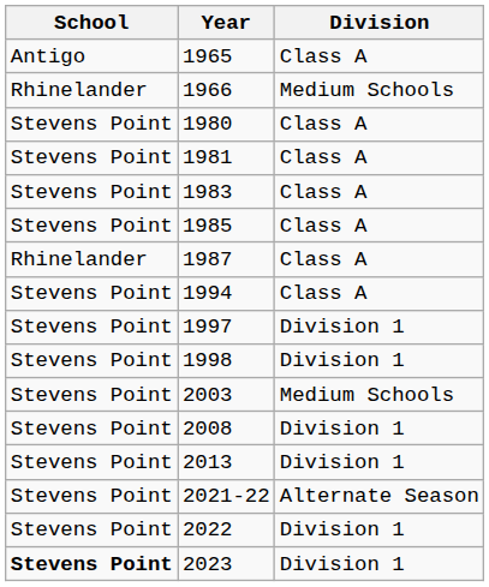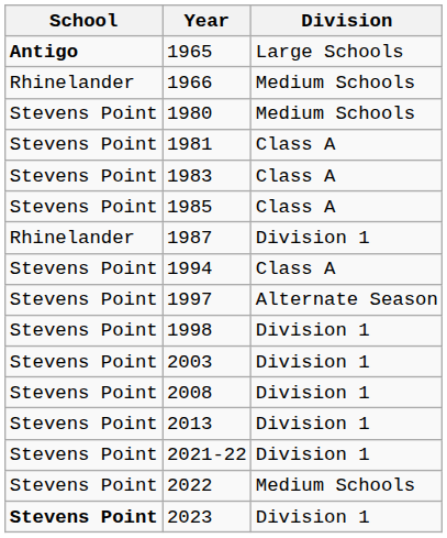 <table class="wikitable">
 <tr>
 <th>School</th>
 <th>Year</th>
 <th>Division</th>
 </tr>
 <tr>
-<td>Antigo</td>
+<td><strong>Antigo</strong></td>
 <td>1965</td>
-<td>Class A</td>
+<td>Large Schools</td>
 </tr>
 <tr>
 <td>Rhinelander</td>
 <td>1966</td>
 <td>Medium Schools</td>
 </tr>
 <tr>
 <td>Stevens Point</td>
 <td>1980</td>
-<td>Class A</td>
+<td>Medium Schools</td>
 </tr>
 <tr>
 <td>Stevens Point</td>
 <td>1981</td>
 <td>Class A</td>
 </tr>
 <tr>
 <td>Stevens Point</td>
 <td>1983</td>
 <td>Class A</td>
 </tr>
 <tr>
 <td>Stevens Point</td>
 <td>1985</td>
 <td>Class A</td>
 </tr>
 <tr>
 <td>Rhinelander</td>
 <td>1987</td>
-<td>Class A</td>
+<td>Division 1</td>
 </tr>
 <tr>
 <td>Stevens Point</td>
 <td>1994</td>
 <td>Class A</td>
 </tr>
 <tr>
 <td>Stevens Point</td>
 <td>1997</td>
-<td>Division 1</td>
+<td>Alternate Season</td>
 </tr>
 <tr>
 <td>Stevens Point</td>
 <td>1998</td>
 <td>Division 1</td>
 </tr>
 <tr>
 <td>Stevens Point</td>
 <td>2003</td>
-<td>Medium Schools</td>
+<td>Division 1</td>
 </tr>
 <tr>
 <td>Stevens Point</td>
 <td>2008</td>
 <td>Division 1</td>
 </tr>
 <tr>
 <td>Stevens Point</td>
 <td>2013</td>
 <td>Division 1</td>
 </tr>
 <tr>
 <td>Stevens Point</td>
 <td>2021-22</td>
-<td>Alternate Season</td>
+<td>Division 1</td>
 </tr>
 <tr>
 <td>Stevens Point</td>
 <td>2022</td>
-<td>Division 1</td>
+<td>Medium Schools</td>
 </tr>
 <tr>
 <td><strong>Stevens Point</strong></td>
 <td>2023</td>
 <td>Division 1</td>
 </tr>
 </table>
